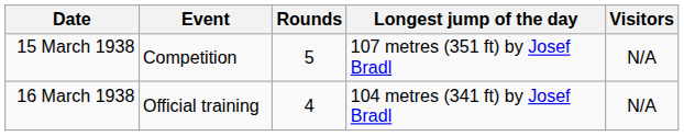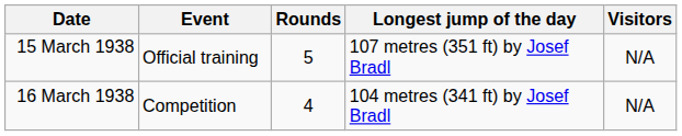 <table class=wikitable style="text-align:center; font-size:88%;">
 <tr>
 <th width=100px>Date</th>
 <th width=100px>Event</th>
 <th width=50px>Rounds</th>
 <th width=200px>Longest jump of the day</th>
 <th width=50px>Visitors</th>
 </tr>
 <tr>
 <td align=right>15 March 1938  </td>
-<td align=left>Competition</td>
+<td align=left>Official training</td>
 <td align=center>5</td>
 <td align=left>107 metres (351 ft) by <a href='#'>Josef Bradl</a></td>
 <td align=center>N/A</td>
 </tr>
 <tr>
 <td align=right>16 March 1938  </td>
-<td align=left>Official training</td>
+<td align=left>Competition</td>
 <td align=center>4</td>
 <td align=left>104 metres (341 ft) by <a href='#'>Josef Bradl</a></td>
 <td align=center>N/A</td>
 </tr>
 </table>
